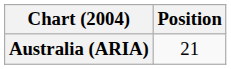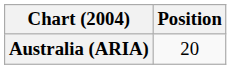 <table class="wikitable plainrowheaders" style="text-align:center">
 <tr>
 <th>Chart (2004)</th>
 <th>Position</th>
 </tr>
 <tr>
 <th scope="row">Australia (ARIA)</th>
-<td>21</td>
+<td>20</td>
 </tr>
 </table>
